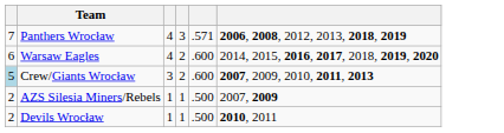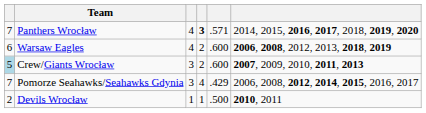 <table class="wikitable sortable">
 <tr style="text-align:center; background:silver;">
 <th></th>
 <th>Team</th>
 <th></th>
 <th></th>
 <th></th>
 <th></th>
 </tr>
 <tr>
 <td style="text-align:center;">7</td>
 <td><a href='#'>Panthers Wrocław</a></td>
 <td style="text-align:center;">4</td>
-<td style="text-align:center;">3</td>
+<td style="text-align:center;"><strong>3</strong></td>
 <td style="text-align:right;">.571</td>
-<td><strong>2006</strong>, <strong>2008</strong>, 2012, 2013, <strong>2018</strong>, <strong>2019</strong></td>
+<td>2014, 2015, <strong>2016</strong>, <strong>2017</strong>, 2018, <strong>2019</strong>, <strong>2020</strong></td>
 </tr>
 <tr>
 <td style="text-align:center;">6</td>
 <td><a href='#'>Warsaw Eagles</a></td>
 <td style="text-align:center;">4</td>
 <td style="text-align:center;">2</td>
 <td style="text-align:right;">.600</td>
-<td>2014, 2015, <strong>2016</strong>, <strong>2017</strong>, 2018, <strong>2019</strong>, <strong>2020</strong></td>
+<td><strong>2006</strong>, <strong>2008</strong>, 2012, 2013, <strong>2018</strong>, <strong>2019</strong></td>
 </tr>
 <tr>
 <td style="background: lightblue; text-align:center;">5</td>
 <td>Crew/<a href='#'>Giants Wrocław</a></td>
 <td style="text-align:center;">3</td>
 <td style="text-align:center;">2</td>
 <td style="text-align:right;">.600</td>
 <td><strong>2007</strong>, 2009, 2010, <strong>2011</strong>, <strong>2013</strong></td>
 </tr>
 <tr>
-<td style="text-align:center;">2</td>
-<td><a href='#'>AZS Silesia Miners</a>/Rebels</td>
-<td style="text-align:center;">1</td>
-<td style="text-align:center;">1</td>
-<td style="text-align:right;">.500</td>
-<td>2007, <strong>2009</strong></td>
+<td style="text-align:center;">7</td>
+<td>Pomorze Seahawks/<a href='#'>Seahawks Gdynia</a></td>
+<td style="text-align:center;">3</td>
+<td style="text-align:center;">4</td>
+<td style="text-align:right;">.429</td>
+<td>2006, 2008, <strong>2012</strong>, <strong>2014</strong>, <strong>2015</strong>, 2016, 2017</td>
 </tr>
 <tr>
 <td style="text-align:center;">2</td>
 <td><a href='#'>Devils Wrocław</a></td>
 <td style="text-align:center;">1</td>
 <td style="text-align:center;">1</td>
 <td style="text-align:right;">.500</td>
 <td><strong>2010</strong>, 2011</td>
 </tr>
 </table>
